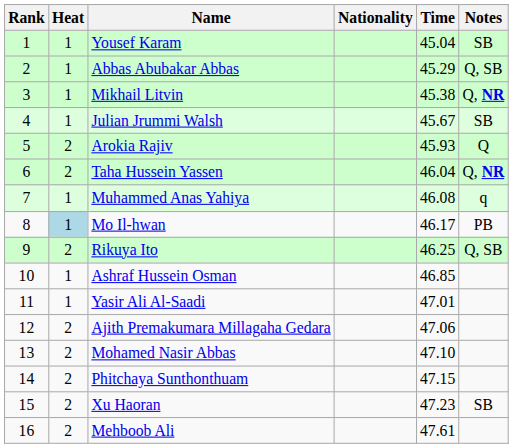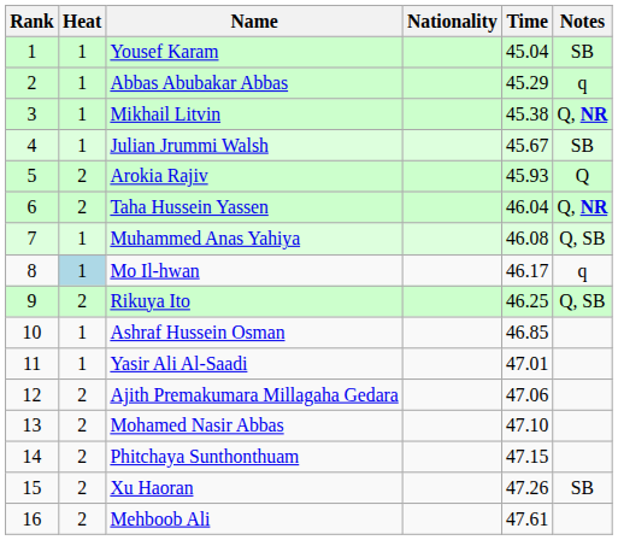 <table class="wikitable sortable" style="text-align:center; font-size:95%">
 <tr>
 <th>Rank</th>
 <th>Heat</th>
 <th>Name</th>
 <th>Nationality</th>
 <th>Time</th>
 <th>Notes</th>
 </tr>
 <tr bgcolor=ccffcc>
 <td>1</td>
 <td>1</td>
 <td align=left><a href='#'>Yousef Karam</a></td>
 <td align=left></td>
 <td>45.04</td>
 <td>SB</td>
 </tr>
 <tr bgcolor=ccffcc>
 <td>2</td>
 <td>1</td>
 <td align=left><a href='#'>Abbas Abubakar Abbas</a></td>
 <td align=left></td>
 <td>45.29</td>
-<td>Q, SB</td>
+<td>q</td>
 </tr>
 <tr bgcolor=ccffcc>
 <td>3</td>
 <td>1</td>
 <td align=left><a href='#'>Mikhail Litvin</a></td>
 <td align=left></td>
 <td>45.38</td>
 <td>Q, <strong><a href='#'>NR</a></strong></td>
 </tr>
 <tr bgcolor=ddffdd>
 <td>4</td>
 <td>1</td>
 <td align=left><a href='#'>Julian Jrummi Walsh</a></td>
 <td align=left></td>
 <td>45.67</td>
 <td>SB</td>
 </tr>
 <tr bgcolor=ccffcc>
 <td>5</td>
 <td>2</td>
 <td align=left><a href='#'>Arokia Rajiv</a></td>
 <td align=left></td>
 <td>45.93</td>
 <td>Q</td>
 </tr>
 <tr bgcolor=ccffcc>
 <td>6</td>
 <td>2</td>
 <td align=left><a href='#'>Taha Hussein Yassen</a></td>
 <td align=left></td>
 <td>46.04</td>
 <td>Q, <strong><a href='#'>NR</a></strong></td>
 </tr>
 <tr bgcolor=ddffdd>
 <td>7</td>
 <td>1</td>
 <td align=left><a href='#'>Muhammed Anas Yahiya</a></td>
 <td align=left></td>
 <td>46.08</td>
-<td>q</td>
+<td>Q, SB</td>
 </tr>
 <tr>
 <td>8</td>
 <td style="background: lightblue;">1</td>
 <td align=left><a href='#'>Mo Il-hwan</a></td>
 <td align=left></td>
 <td>46.17</td>
-<td>PB</td>
+<td>q</td>
 </tr>
 <tr bgcolor=ccffcc>
 <td>9</td>
 <td>2</td>
 <td align=left><a href='#'>Rikuya Ito</a></td>
 <td align=left></td>
 <td>46.25</td>
 <td>Q, SB</td>
 </tr>
 <tr>
 <td>10</td>
 <td>1</td>
 <td align=left><a href='#'>Ashraf Hussein Osman</a></td>
 <td align=left></td>
 <td>46.85</td>
 <td></td>
 </tr>
 <tr>
 <td>11</td>
 <td>1</td>
 <td align=left><a href='#'>Yasir Ali Al-Saadi</a></td>
 <td align=left></td>
 <td>47.01</td>
 <td></td>
 </tr>
 <tr>
 <td>12</td>
 <td>2</td>
 <td align=left><a href='#'>Ajith Premakumara Millagaha Gedara</a></td>
 <td align=left></td>
 <td>47.06</td>
 <td></td>
 </tr>
 <tr>
 <td>13</td>
 <td>2</td>
 <td align=left><a href='#'>Mohamed Nasir Abbas</a></td>
 <td align=left></td>
 <td>47.10</td>
 <td></td>
 </tr>
 <tr>
 <td>14</td>
 <td>2</td>
 <td align=left><a href='#'>Phitchaya Sunthonthuam</a></td>
 <td align=left></td>
 <td>47.15</td>
 <td></td>
 </tr>
 <tr>
 <td>15</td>
 <td>2</td>
 <td align=left><a href='#'>Xu Haoran</a></td>
 <td align=left></td>
-<td>47.23</td>
+<td>47.26</td>
 <td>SB</td>
 </tr>
 <tr>
 <td>16</td>
 <td>2</td>
 <td align=left><a href='#'>Mehboob Ali</a></td>
 <td align=left></td>
 <td>47.61</td>
 <td></td>
 </tr>
 </table>
